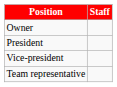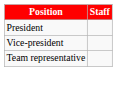 <table class="wikitable">
 <tr>
 <th style="color:White; background:#FF0000;">Position</th>
 <th style="color:White; background:#FF0000;">Staff</th>
-</tr>
-<tr>
-<td>Owner</td>
-<td></td>
 </tr>
 <tr>
 <td>President</td>
 <td></td>
 </tr>
 <tr>
 <td>Vice-president</td>
 <td></td>
 </tr>
 <tr>
 <td>Team representative</td>
 <td></td>
 </tr>
 </table>
